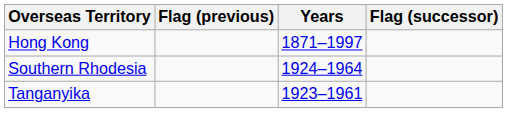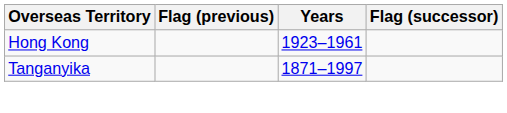 <table class="wikitable sortable">
 <tr>
 <th>Overseas Territory</th>
 <th>Flag (previous)</th>
 <th>Years</th>
 <th>Flag (successor)</th>
 </tr>
 <tr>
 <td><a href='#'>Hong Kong</a></td>
 <td class="noresize"></td>
-<td><a href='#'>1871–1997</a></td>
-<td class="noresize"></td>
-</tr>
-<tr>
-<td><a href='#'>Southern Rhodesia</a></td>
-<td class="noresize"></td>
-<td><a href='#'>1924–1964</a></td>
+<td><a href='#'>1923–1961</a></td>
 <td class="noresize"></td>
 </tr>
 <tr>
 <td><a href='#'>Tanganyika</a></td>
 <td class="noresize"></td>
-<td><a href='#'>1923–1961</a></td>
+<td><a href='#'>1871–1997</a></td>
 <td class="noresize"></td>
 </tr>
 </table>
